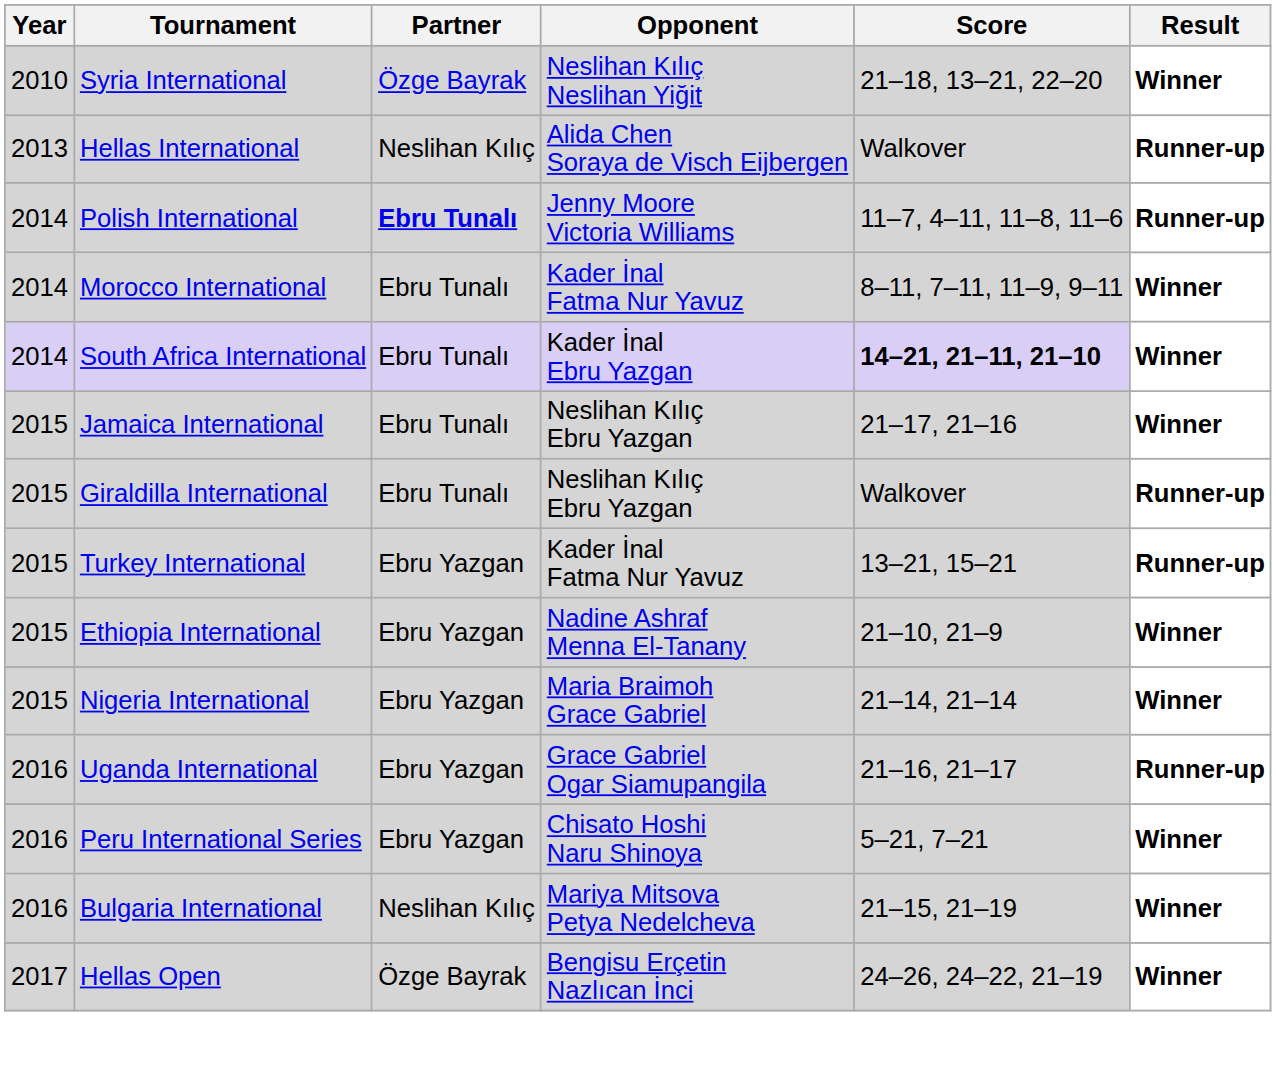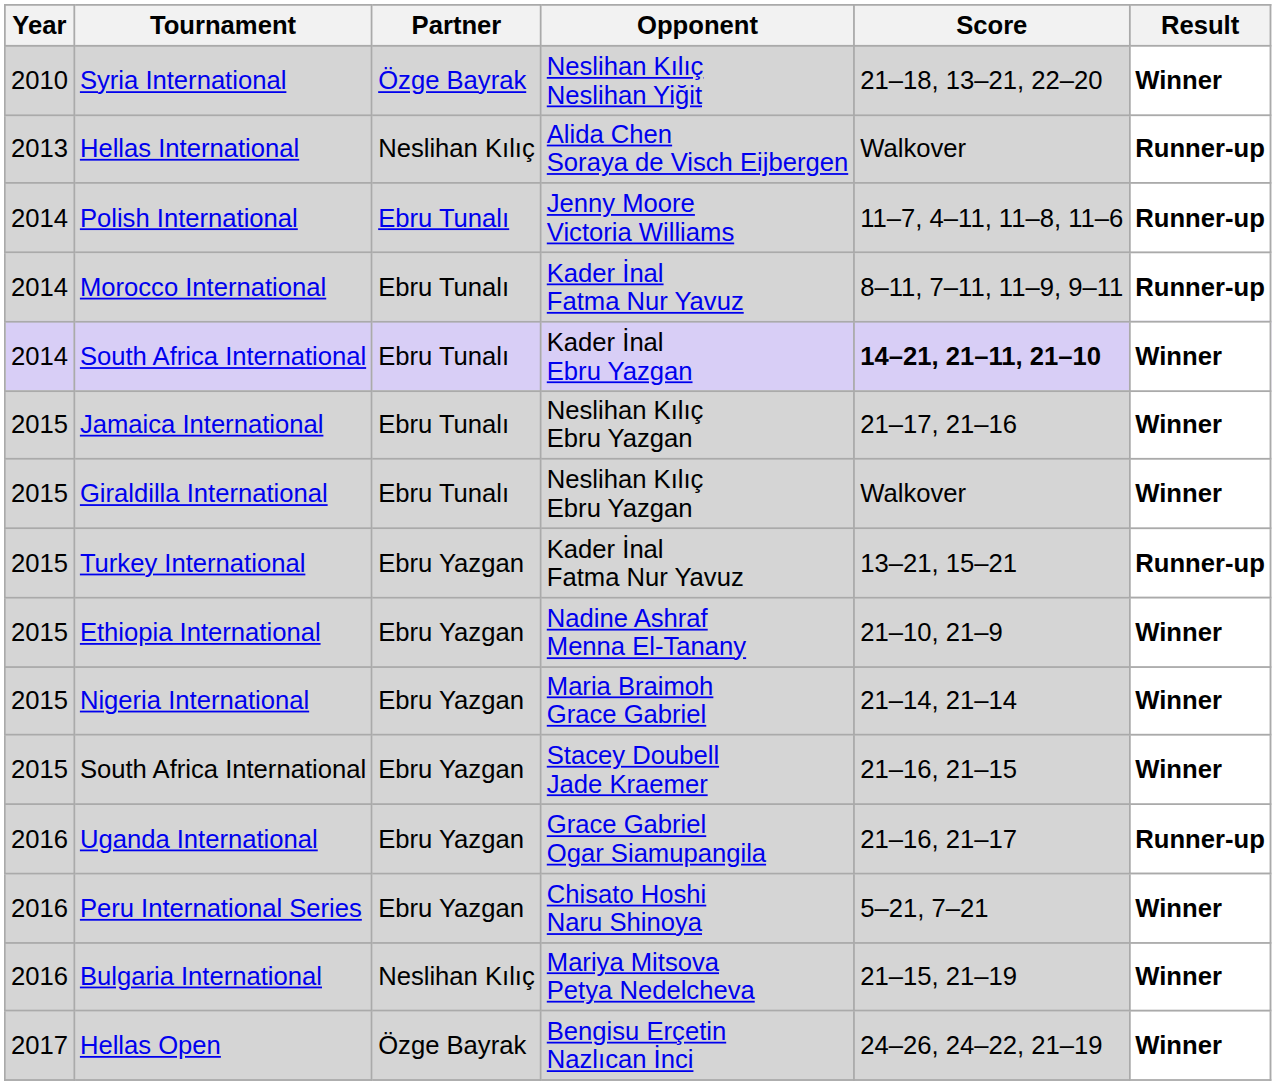 <table class="sortable wikitable" style="font-size: 90%;">
 <tr>
 <th>Year</th>
 <th>Tournament</th>
 <th>Partner</th>
 <th>Opponent</th>
 <th>Score</th>
 <th>Result</th>
 </tr>
 <tr style="background:#D5D5D5">
 <td align="center">2010</td>
 <td align="left"><a href='#'>Syria International</a></td>
 <td align="left"> <a href='#'>Özge Bayrak</a></td>
 <td align="left"> <a href='#'>Neslihan Kılıç</a> <br>  <a href='#'>Neslihan Yiğit</a></td>
 <td align="left">21–18, 13–21, 22–20</td>
 <td style="text-align:left; background:white"> <strong>Winner</strong></td>
 </tr>
 <tr style="background:#D5D5D5">
 <td align="center">2013</td>
 <td align="left"><a href='#'>Hellas International</a></td>
 <td align="left"> Neslihan Kılıç</td>
 <td align="left"> <a href='#'>Alida Chen</a> <br>  <a href='#'>Soraya de Visch Eijbergen</a></td>
 <td align="left">Walkover</td>
 <td style="text-align:left; background:white"> <strong>Runner-up</strong></td>
 </tr>
 <tr style="background:#D5D5D5">
 <td align="center">2014</td>
 <td align="left"><a href='#'>Polish International</a></td>
-<td align="left"><strong> <a href='#'>Ebru Tunalı</a></strong></td>
+<td align="left"> <a href='#'>Ebru Tunalı</a></td>
 <td align="left"> <a href='#'>Jenny Moore</a> <br>  <a href='#'>Victoria Williams</a></td>
 <td align="left">11–7, 4–11, 11–8, 11–6</td>
 <td style="text-align:left; background:white"> <strong>Runner-up</strong></td>
 </tr>
 <tr style="background:#D5D5D5">
 <td align="center">2014</td>
 <td align="left"><a href='#'>Morocco International</a></td>
 <td align="left"> Ebru Tunalı</td>
 <td align="left"> <a href='#'>Kader İnal</a> <br>  <a href='#'>Fatma Nur Yavuz</a></td>
 <td align="left">8–11, 7–11, 11–9, 9–11</td>
-<td style="text-align:left; background:white"> <strong>Winner</strong></td>
+<td style="text-align:left; background:white"> <strong>Runner-up</strong></td>
 </tr>
 <tr style="background:#D8CEF6">
 <td align="center">2014</td>
 <td align="left"><a href='#'>South Africa International</a></td>
 <td align="left"> Ebru Tunalı</td>
 <td align="left"> Kader İnal <br>  <a href='#'>Ebru Yazgan</a></td>
 <td align="left"><strong>14–21, 21–11, 21–10</strong></td>
 <td style="text-align:left; background:white"> <strong>Winner</strong></td>
 </tr>
 <tr style="background:#D5D5D5">
 <td align="center">2015</td>
 <td align="left"><a href='#'>Jamaica International</a></td>
 <td align="left"> Ebru Tunalı</td>
 <td align="left"> Neslihan Kılıç <br>  Ebru Yazgan</td>
 <td align="left">21–17, 21–16</td>
 <td style="text-align:left; background:white"> <strong>Winner</strong></td>
 </tr>
 <tr style="background:#D5D5D5">
 <td align="center">2015</td>
 <td align="left"><a href='#'>Giraldilla International</a></td>
 <td align="left"> Ebru Tunalı</td>
 <td align="left"> Neslihan Kılıç <br>  Ebru Yazgan</td>
 <td align="left">Walkover</td>
-<td style="text-align:left; background:white"> <strong>Runner-up</strong></td>
+<td style="text-align:left; background:white"> <strong>Winner</strong></td>
 </tr>
 <tr style="background:#D5D5D5">
 <td align="center">2015</td>
 <td align="left"><a href='#'>Turkey International</a></td>
 <td align="left"> Ebru Yazgan</td>
 <td align="left"> Kader İnal <br>  Fatma Nur Yavuz</td>
 <td align="left">13–21, 15–21</td>
 <td style="text-align:left; background:white"> <strong>Runner-up</strong></td>
 </tr>
 <tr style="background:#D5D5D5">
 <td align="center">2015</td>
 <td align="left"><a href='#'>Ethiopia International</a></td>
 <td align="left"> Ebru Yazgan</td>
 <td align="left"> <a href='#'>Nadine Ashraf</a> <br>  <a href='#'>Menna El-Tanany</a></td>
 <td align="left">21–10, 21–9</td>
 <td style="text-align:left; background:white"> <strong>Winner</strong></td>
 </tr>
 <tr style="background:#D5D5D5">
 <td align="center">2015</td>
 <td align="left"><a href='#'>Nigeria International</a></td>
 <td align="left"> Ebru Yazgan</td>
 <td align="left"> <a href='#'>Maria Braimoh</a> <br>  <a href='#'>Grace Gabriel</a></td>
 <td align="left">21–14, 21–14</td>
+<td style="text-align:left; background:white"> <strong>Winner</strong></td>
+</tr>
+<tr style="background:#D5D5D5">
+<td align="center">2015</td>
+<td align="left">South Africa International</td>
+<td align="left"> Ebru Yazgan</td>
+<td align="left"> <a href='#'>Stacey Doubell</a> <br>  <a href='#'>Jade Kraemer</a></td>
+<td align="left">21–16, 21–15</td>
 <td style="text-align:left; background:white"> <strong>Winner</strong></td>
 </tr>
 <tr style="background:#D5D5D5">
 <td align="center">2016</td>
 <td align="left"><a href='#'>Uganda International</a></td>
 <td align="left"> Ebru Yazgan</td>
 <td align="left"> <a href='#'>Grace Gabriel</a> <br>  <a href='#'>Ogar Siamupangila</a></td>
 <td align="left">21–16, 21–17</td>
 <td style="text-align:left; background:white"> <strong>Runner-up</strong></td>
 </tr>
 <tr style="background:#D5D5D5">
 <td align="center">2016</td>
 <td align="left"><a href='#'>Peru International Series</a></td>
 <td align="left"> Ebru Yazgan</td>
 <td align="left"> <a href='#'>Chisato Hoshi</a> <br>  <a href='#'>Naru Shinoya</a></td>
 <td align="left">5–21, 7–21</td>
 <td style="text-align:left; background:white"> <strong>Winner</strong></td>
 </tr>
 <tr style="background:#D5D5D5">
 <td align="center">2016</td>
 <td align="left"><a href='#'>Bulgaria International</a></td>
 <td align="left"> Neslihan Kılıç</td>
 <td align="left"> <a href='#'>Mariya Mitsova</a> <br>  <a href='#'>Petya Nedelcheva</a></td>
 <td align="left">21–15, 21–19</td>
 <td style="text-align:left; background:white"> <strong>Winner</strong></td>
 </tr>
 <tr style="background:#D5D5D5">
 <td align="center">2017</td>
 <td align="left"><a href='#'>Hellas Open</a></td>
 <td align="left"> Özge Bayrak</td>
 <td align="left"> <a href='#'>Bengisu Erçetin</a> <br>  <a href='#'>Nazlıcan İnci</a></td>
 <td align="left">24–26, 24–22, 21–19</td>
 <td style="text-align:left; background:white"> <strong>Winner</strong></td>
 </tr>
 </table>
